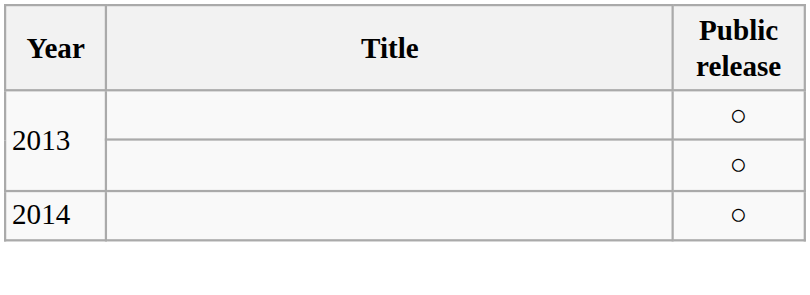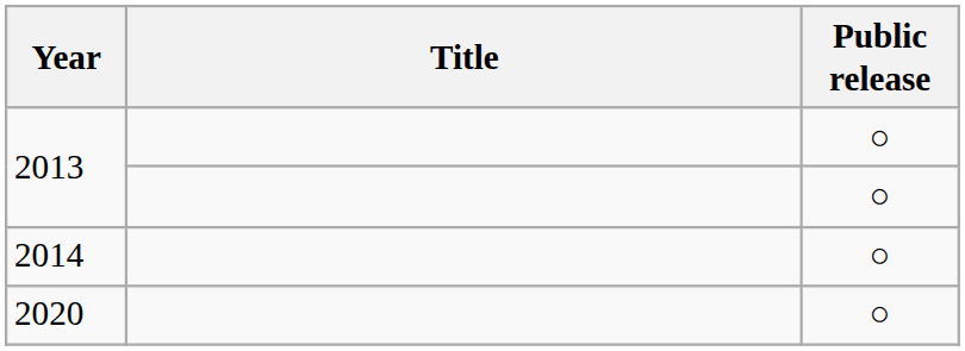 <table class="wikitable" style=font-size:small>
 <tr>
 <th style="width:3em">Year</th>
 <th style="width:19em">Title</th>
 <th style="width:4em">Public release</th>
 </tr>
 <tr>
 <td rowspan=2>2013</td>
 <td><br></td>
 <td style="text-align:center;">○</td>
 </tr>
 <tr>
 <td><br></td>
 <td style="text-align:center;">○</td>
 </tr>
 <tr>
 <td>2014</td>
 <td><br></td>
 <td style="text-align:center;">○</td>
 </tr>
+<tr>
+<td>2020</td>
+<td><br></td>
+<td style="text-align:center;">○</td>
+</tr>
 </table>
